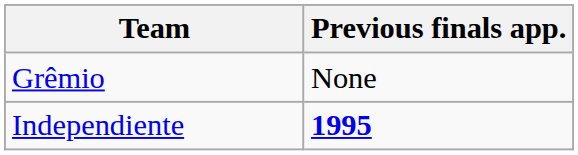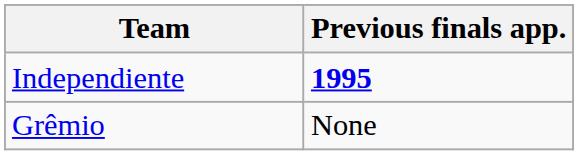 <table class="wikitable">
 <tr>
 <th width=150px>Team</th>
 <th>Previous finals app.</th>
 </tr>
 <tr>
+<td> <a href='#'>Independiente</a></td>
+<td><strong><a href='#'>1995</a></strong></td>
+</tr>
+<tr>
 <td> <a href='#'>Grêmio</a></td>
 <td>None</td>
 </tr>
-<tr>
-<td> <a href='#'>Independiente</a></td>
-<td><strong><a href='#'>1995</a></strong></td>
-</tr>
 </table>
